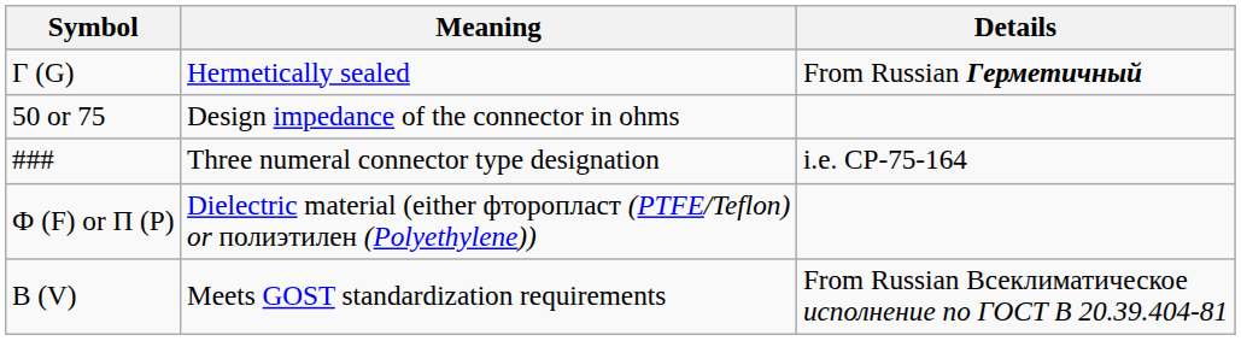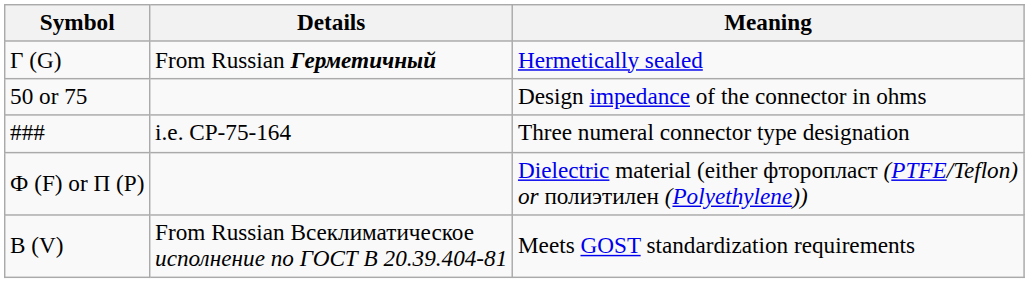 <table class="wikitable">
 <tr>
 <th>Symbol</th>
+<th>Details</th>
 <th>Meaning</th>
-<th>Details</th>
 </tr>
 <tr>
 <td>Г (G)</td>
+<td>From Russian <strong><em>Г<strong>ерметичный<em></td>
 <td><a href='#'>Hermetically sealed</a></td>
-<td>From Russian <strong><em>Г<strong>ерметичный<em></td>
 </tr>
 <tr>
 <td>50 or 75</td>
+<td></td>
 <td>Design <a href='#'>impedance</a> of the connector in ohms</td>
-<td></td>
 </tr>
 <tr>
 <td>###</td>
+<td>i.e. CP-75-</strong>164<strong></td>
 <td>Three numeral connector type designation</td>
-<td>i.e. CP-75-</strong>164<strong></td>
 </tr>
 <tr>
 <td>Ф (F) or П (P)</td>
+<td></td>
 <td><a href='#'>Dielectric</a> material (either </em>фторопласт<em> (<a href='#'>PTFE</a>/Teflon)<br>or </em>полиэтилен<em> (<a href='#'>Polyethylene</a>))</td>
-<td></td>
 </tr>
 <tr>
 <td>В (V)</td>
+<td>From Russian </em></strong>B</strong>секлиматическое</em><br><em>исполнение по ГОСТ В 20.39.404-81</em></td>
 <td>Meets <a href='#'>GOST</a> standardization requirements</td>
-<td>From Russian </em></strong>B</strong>секлиматическое</em><br><em>исполнение по ГОСТ В 20.39.404-81</em></td>
 </tr>
 </table>
